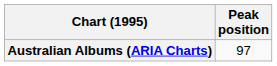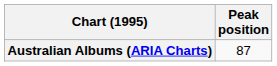 <table class="wikitable sortable plainrowheaders" style="text-align:center">
 <tr>
 <th scope="col">Chart (1995)</th>
 <th scope="col">Peak<br>position</th>
 </tr>
 <tr>
 <th scope="row">Australian Albums (<a href='#'>ARIA Charts</a>)</th>
-<td>97</td>
+<td>87</td>
 </tr>
 </table>
